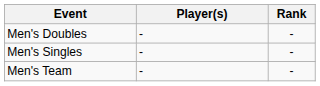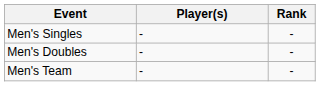 <table class=wikitable style="font-size:90%">
 <tr>
 <th width=150>Event</th>
 <th width=150>Player(s)</th>
 <th width=50>Rank</th>
 </tr>
 <tr>
-<td>Men's Doubles</td>
+<td>Men's Singles</td>
 <td>-</td>
 <td align="center">-</td>
 </tr>
 <tr>
-<td>Men's Singles</td>
+<td>Men's Doubles</td>
 <td>-</td>
 <td align="center">-</td>
 </tr>
 <tr>
 <td>Men's Team</td>
 <td>-</td>
 <td align="center">-</td>
 </tr>
 </table>
